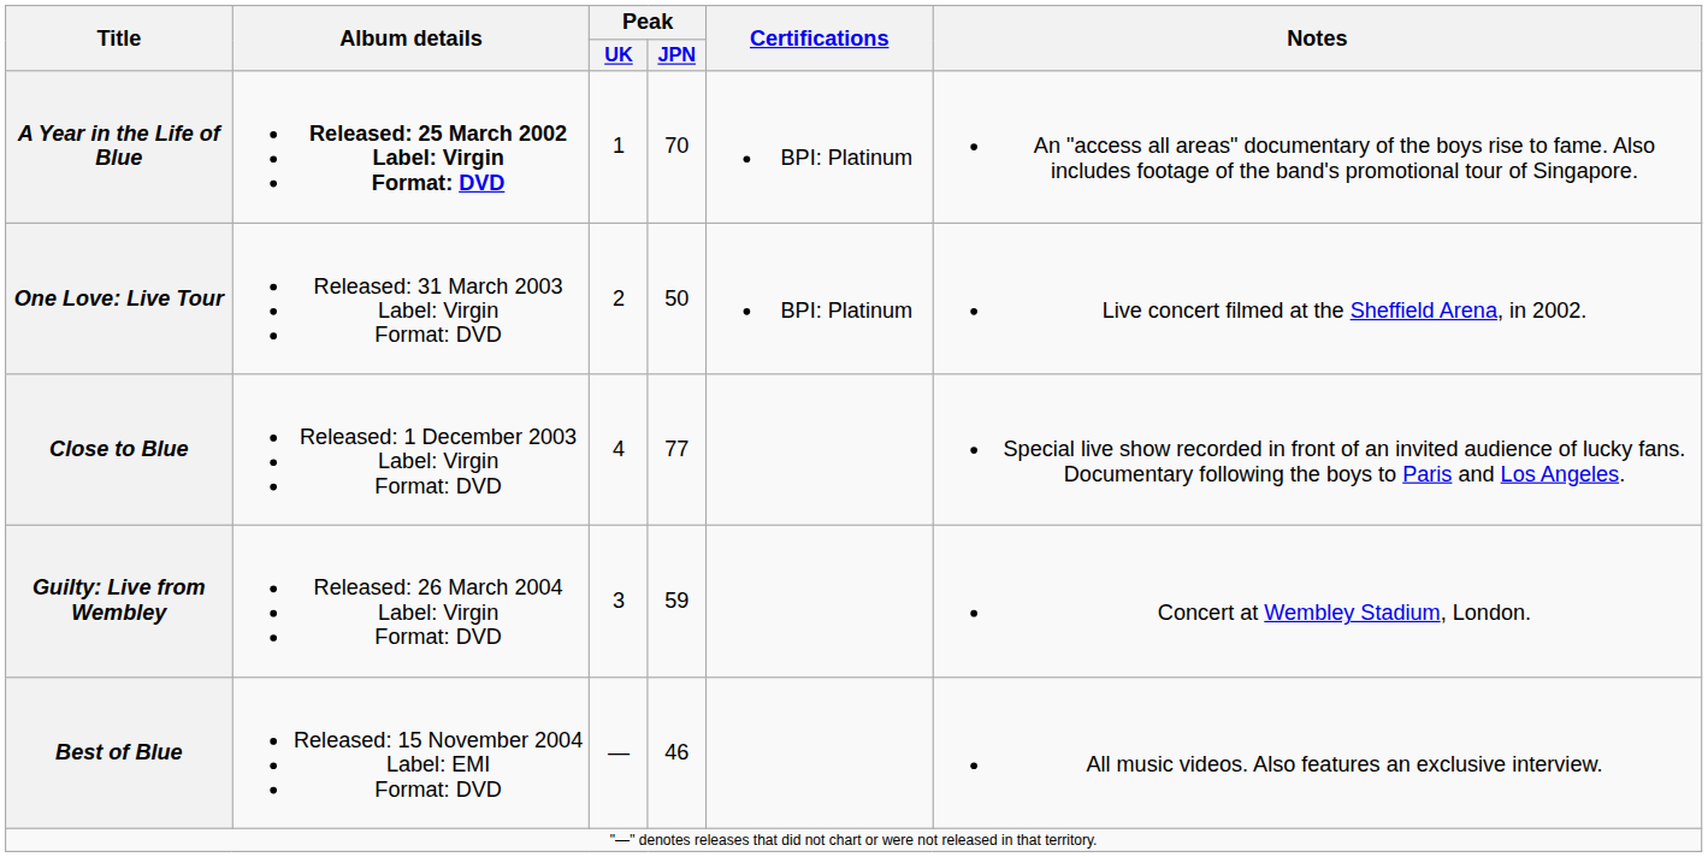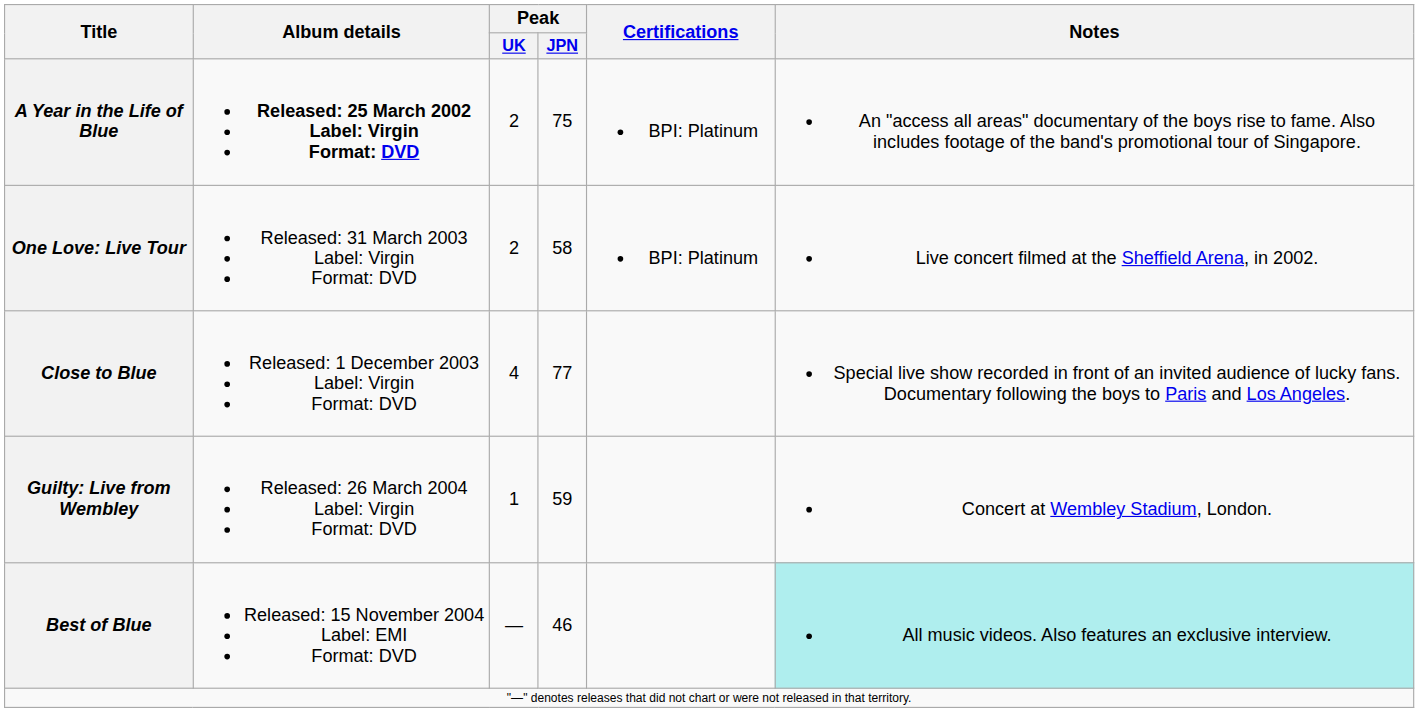 <table class="wikitable plainrowheaders" style="text-align:center;" border="1">
 <tr>
 <th scope="col" rowspan="2" style="width:10em;">Title</th>
 <th scope="col" rowspan="2" style="width:16em;">Album details</th>
 <th scope="col" colspan="2">Peak</th>
 <th scope="col" rowspan="2" style="width:10em;"><a href='#'>Certifications</a></th>
 <th scope="col" rowspan="2" style="width:35em;">Notes</th>
 </tr>
 <tr>
 <th scope="col" style="width:2.5em;font-size:90%;"><a href='#'>UK</a><br></th>
 <th scope="col" style="width:2.5em;font-size:90%;"><a href='#'>JPN</a><br></th>
 </tr>
 <tr>
 <th scope="row"><em>A Year in the Life of Blue</em></th>
 <td><strong><br><ul><li>Released: 25 March 2002</li><li>Label: Virgin</li><li>Format: <a href='#'>DVD</a></li></ul></strong></td>
-<td>1</td>
-<td>70</td>
+<td>2</td>
+<td>75</td>
 <td><br><ul><li>BPI: Platinum</li></ul></td>
 <td><br><ul><li>An "access all areas" documentary of the boys rise to fame. Also includes footage of the band's promotional tour of Singapore.</li></ul></td>
 </tr>
 <tr>
 <th scope="row"><em>One Love: Live Tour</em></th>
 <td><br><ul><li>Released: 31 March 2003</li><li>Label: Virgin</li><li>Format: DVD</li></ul></td>
 <td>2</td>
-<td>50</td>
+<td>58</td>
 <td><br><ul><li>BPI: Platinum</li></ul></td>
 <td><br><ul><li>Live concert filmed at the <a href='#'>Sheffield Arena</a>, in 2002.</li></ul></td>
 </tr>
 <tr>
 <th scope="row"><em>Close to Blue</em></th>
 <td><br><ul><li>Released: 1 December 2003</li><li>Label: Virgin</li><li>Format: DVD</li></ul></td>
 <td>4</td>
 <td>77</td>
 <td></td>
 <td><br><ul><li>Special live show recorded in front of an invited audience of lucky fans. Documentary following the boys to <a href='#'>Paris</a> and <a href='#'>Los Angeles</a>.</li></ul></td>
 </tr>
 <tr>
 <th scope="row"><em>Guilty: Live from Wembley</em></th>
 <td><br><ul><li>Released: 26 March 2004</li><li>Label: Virgin</li><li>Format: DVD</li></ul></td>
-<td>3</td>
+<td>1</td>
 <td>59</td>
 <td></td>
 <td><br><ul><li>Concert at <a href='#'>Wembley Stadium</a>, London.</li></ul></td>
 </tr>
 <tr>
 <th scope="row"><em>Best of Blue</em></th>
 <td><br><ul><li>Released: 15 November 2004</li><li>Label: EMI</li><li>Format: DVD</li></ul></td>
 <td>—</td>
 <td>46</td>
 <td></td>
-<td><br><ul><li>All music videos. Also features an exclusive interview.</li></ul></td>
+<td style="background: paleturquoise;"><br><ul><li>All music videos. Also features an exclusive interview.</li></ul></td>
 </tr>
 <tr>
 <td align="center" colspan="15" style="font-size:8pt">"—" denotes releases that did not chart or were not released in that territory.</td>
 </tr>
 </table>
